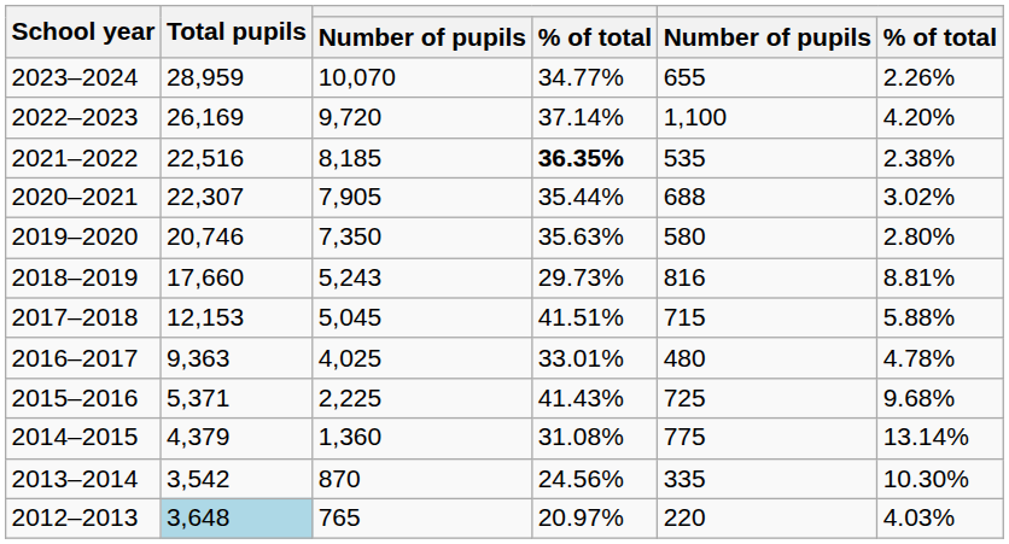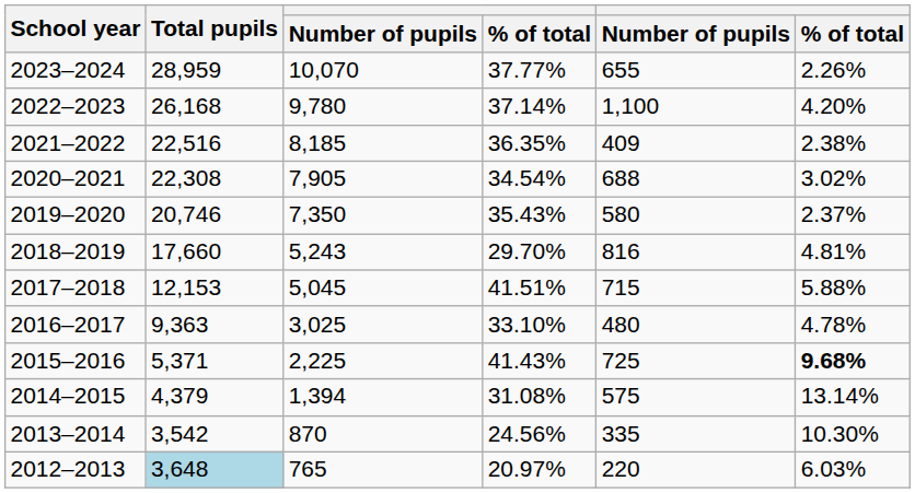 <table class="wikitable sortable">
 <tr>
 <th rowspan="2">School year</th>
 <th rowspan="2">Total pupils</th>
 <th colspan="2"></th>
 <th colspan="2"></th>
 </tr>
 <tr>
 <th>Number of pupils</th>
 <th>% of total</th>
 <th>Number of pupils</th>
 <th>% of total</th>
 </tr>
 <tr>
 <td>2023–2024</td>
 <td>28,959</td>
 <td>10,070</td>
-<td>34.77%</td>
+<td>37.77%</td>
 <td>655</td>
 <td>2.26%</td>
 </tr>
 <tr>
 <td>2022–2023</td>
-<td>26,169</td>
-<td>9,720</td>
+<td>26,168</td>
+<td>9,780</td>
 <td>37.14%</td>
 <td>1,100</td>
 <td>4.20%</td>
 </tr>
 <tr>
 <td>2021–2022</td>
 <td>22,516</td>
 <td>8,185</td>
-<td><strong>36.35%</strong></td>
-<td>535</td>
+<td>36.35%</td>
+<td>409</td>
 <td>2.38%</td>
 </tr>
 <tr>
 <td>2020–2021</td>
-<td>22,307</td>
+<td>22,308</td>
 <td>7,905</td>
-<td>35.44%</td>
+<td>34.54%</td>
 <td>688</td>
 <td>3.02%</td>
 </tr>
 <tr>
 <td>2019–2020</td>
 <td>20,746</td>
 <td>7,350</td>
-<td>35.63%</td>
+<td>35.43%</td>
 <td>580</td>
-<td>2.80%</td>
+<td>2.37%</td>
 </tr>
 <tr>
 <td>2018–2019</td>
 <td>17,660</td>
 <td>5,243</td>
-<td>29.73%</td>
+<td>29.70%</td>
 <td>816</td>
-<td>8.81%</td>
+<td>4.81%</td>
 </tr>
 <tr>
 <td>2017–2018</td>
 <td>12,153</td>
 <td>5,045</td>
 <td>41.51%</td>
 <td>715</td>
 <td>5.88%</td>
 </tr>
 <tr>
 <td>2016–2017</td>
 <td>9,363</td>
-<td>4,025</td>
-<td>33.01%</td>
+<td>3,025</td>
+<td>33.10%</td>
 <td>480</td>
 <td>4.78%</td>
 </tr>
 <tr>
 <td>2015–2016</td>
 <td>5,371</td>
 <td>2,225</td>
 <td>41.43%</td>
 <td>725</td>
-<td>9.68%</td>
+<td><strong>9.68%</strong></td>
 </tr>
 <tr>
 <td>2014–2015</td>
 <td>4,379</td>
-<td>1,360</td>
+<td>1,394</td>
 <td>31.08%</td>
-<td>775</td>
+<td>575</td>
 <td>13.14%</td>
 </tr>
 <tr>
 <td>2013–2014</td>
 <td>3,542</td>
 <td>870</td>
 <td>24.56%</td>
 <td>335</td>
 <td>10.30%</td>
 </tr>
 <tr>
 <td>2012–2013</td>
 <td style="background: lightblue;">3,648</td>
 <td>765</td>
 <td>20.97%</td>
 <td>220</td>
-<td>4.03%</td>
+<td>6.03%</td>
 </tr>
 </table>
